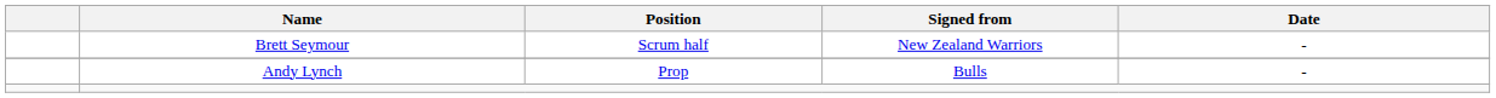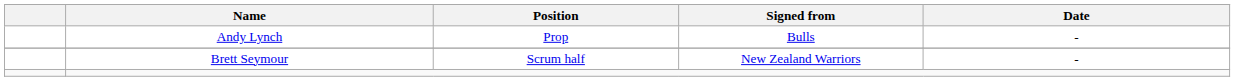 <table class="wikitable sortable" width="100%" style="font-size:85%">
 <tr bgcolor="#efefef">
 </tr>
 <tr bgcolor="#efefef">
 <th width=5%></th>
 <th width=30%>Name</th>
 <th !width=30%>Position</th>
 <th width=20%>Signed from</th>
 <th width=25%>Date</th>
 </tr>
 <tr bgcolor=#FFFFFF>
 <td align=center></td>
+<td align=center><a href='#'>Andy Lynch</a></td>
+<td align=center><a href='#'>Prop</a></td>
+<td align=center> <a href='#'>Bulls</a></td>
+<td align=center>-</td>
+</tr>
+<tr>
+</tr>
+<tr bgcolor=#FFFFFF>
+<td align=center></td>
 <td align=center><a href='#'>Brett Seymour</a></td>
 <td align=center><a href='#'>Scrum half</a></td>
 <td align=center> <a href='#'>New Zealand Warriors</a></td>
 <td align=center>-</td>
 </tr>
 <tr>
-</tr>
-<tr bgcolor=#FFFFFF>
-<td align=center></td>
-<td align=center><a href='#'>Andy Lynch</a></td>
-<td align=center><a href='#'>Prop</a></td>
-<td align=center> <a href='#'>Bulls</a></td>
-<td align=center>-</td>
-</tr>
-<tr>
 <td></td>
 </tr>
 </table>
